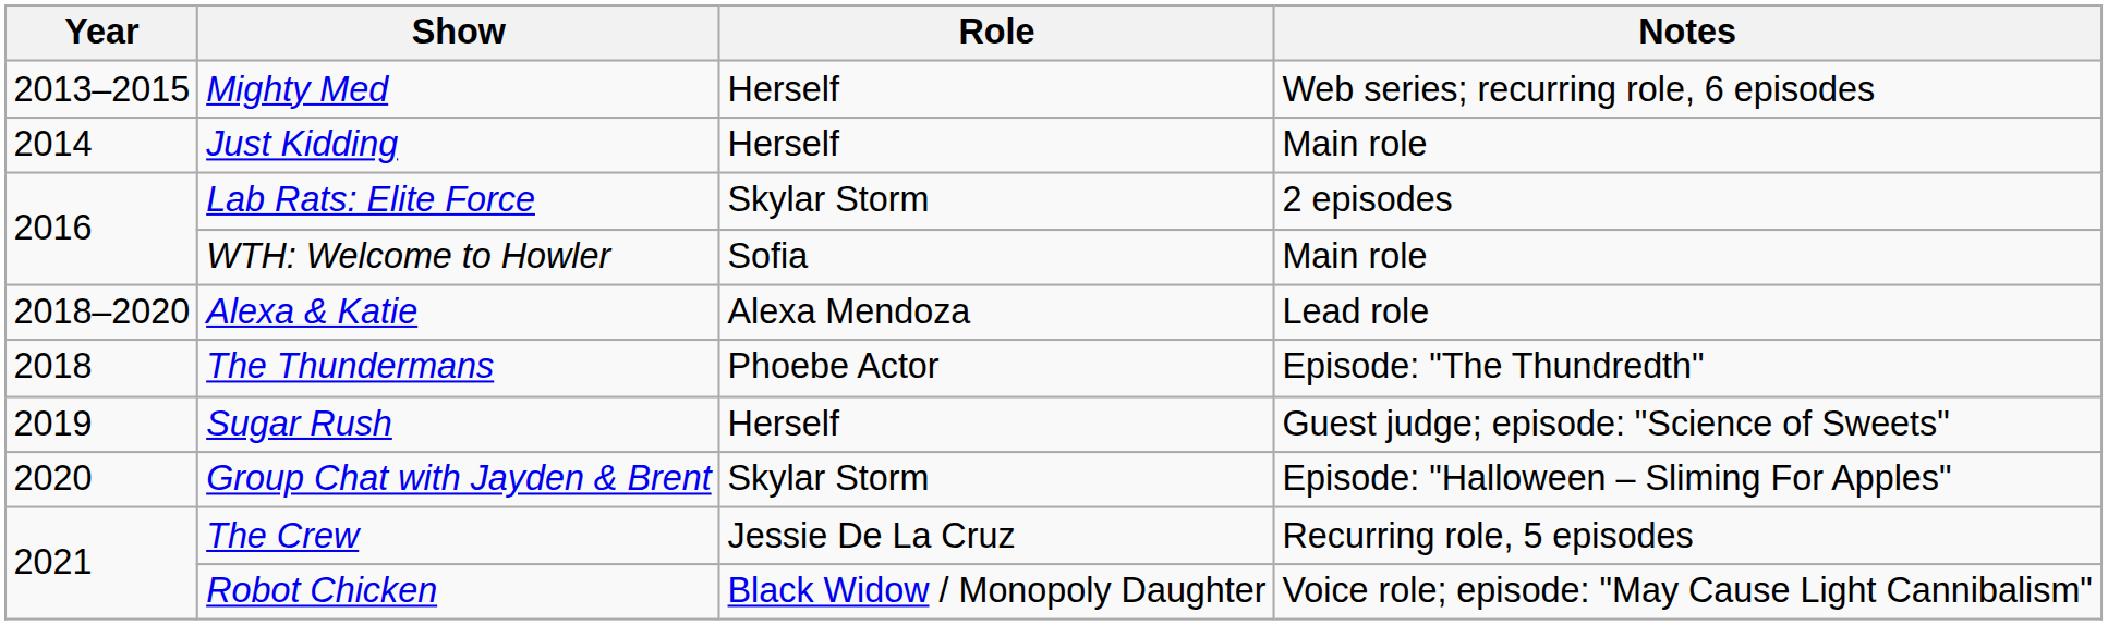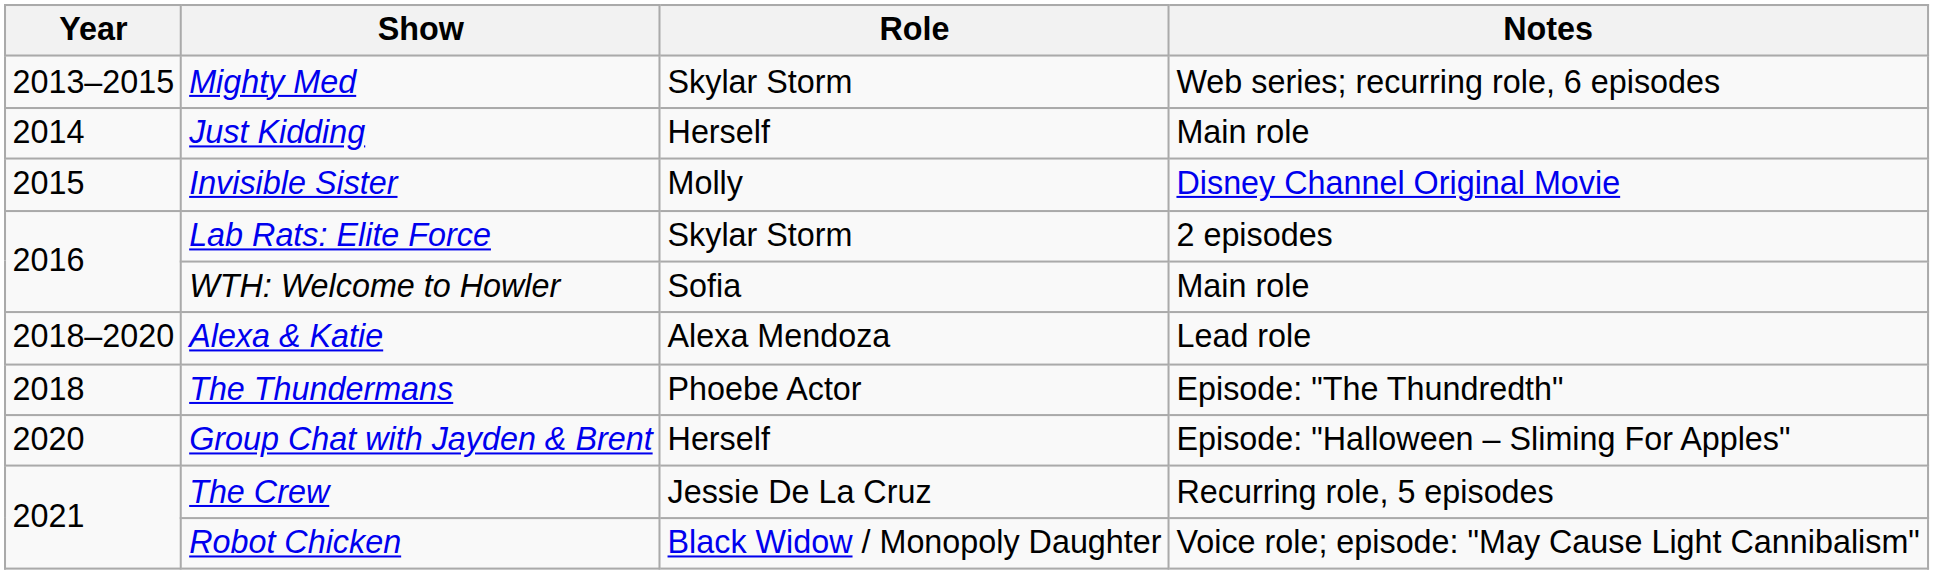 <table class="wikitable">
 <tr>
 <th>Year</th>
 <th>Show</th>
 <th>Role</th>
 <th class="unsortable">Notes</th>
 </tr>
 <tr>
 <td>2013–2015</td>
 <td><em><a href='#'>Mighty Med</a></em></td>
-<td>Herself</td>
+<td>Skylar Storm</td>
 <td>Web series; recurring role, 6 episodes</td>
 </tr>
 <tr>
 <td>2014</td>
 <td><em><a href='#'>Just Kidding</a></em></td>
 <td>Herself</td>
 <td>Main role</td>
+</tr>
+<tr>
+<td>2015</td>
+<td><em><a href='#'>Invisible Sister</a></em></td>
+<td>Molly</td>
+<td><a href='#'>Disney Channel Original Movie</a></td>
 </tr>
 <tr>
 <td rowspan="2">2016</td>
 <td><em><a href='#'>Lab Rats: Elite Force</a></em></td>
 <td>Skylar Storm</td>
 <td>2 episodes</td>
 </tr>
 <tr>
 <td><em>WTH: Welcome to Howler</em></td>
 <td>Sofia</td>
 <td>Main role</td>
 </tr>
 <tr>
 <td>2018–2020</td>
 <td><em><a href='#'>Alexa & Katie</a></em></td>
 <td>Alexa Mendoza</td>
 <td>Lead role</td>
 </tr>
 <tr>
 <td>2018</td>
 <td><em><a href='#'>The Thundermans</a></em></td>
 <td>Phoebe Actor</td>
 <td>Episode: "The Thundredth"</td>
 </tr>
 <tr>
-<td>2019</td>
-<td><em><a href='#'>Sugar Rush</a></em></td>
-<td>Herself</td>
-<td>Guest judge; episode: "Science of Sweets"</td>
-</tr>
-<tr>
 <td>2020</td>
 <td><em><a href='#'>Group Chat with Jayden & Brent</a></em></td>
-<td>Skylar Storm</td>
+<td>Herself</td>
 <td>Episode: "Halloween – Sliming For Apples"</td>
 </tr>
 <tr>
 <td rowspan="2">2021</td>
 <td><em><a href='#'>The Crew</a></em></td>
 <td>Jessie De La Cruz</td>
 <td>Recurring role, 5 episodes</td>
 </tr>
 <tr>
 <td><em><a href='#'>Robot Chicken</a></em></td>
 <td><a href='#'>Black Widow</a> / Monopoly Daughter</td>
 <td>Voice role; episode: "May Cause Light Cannibalism"</td>
 </tr>
 </table>
